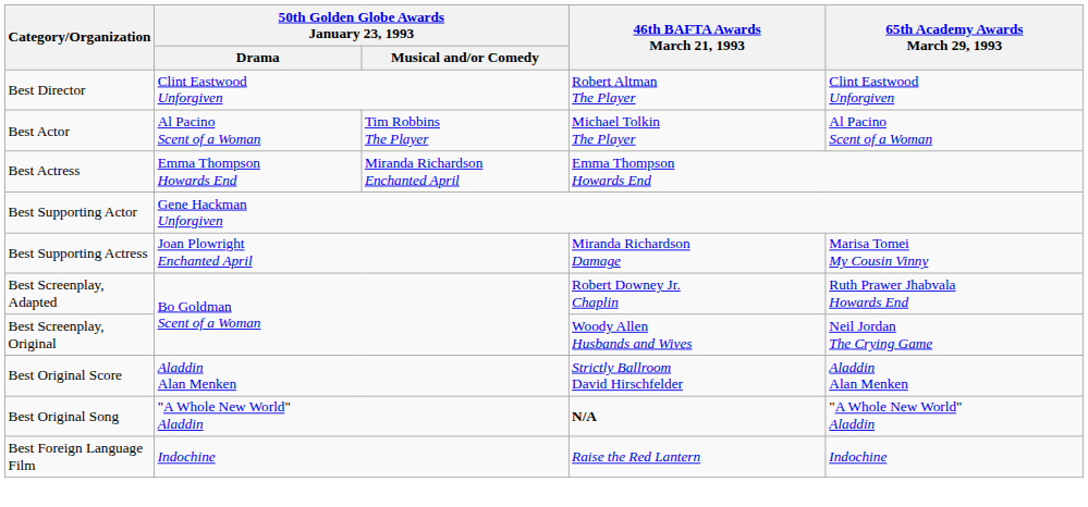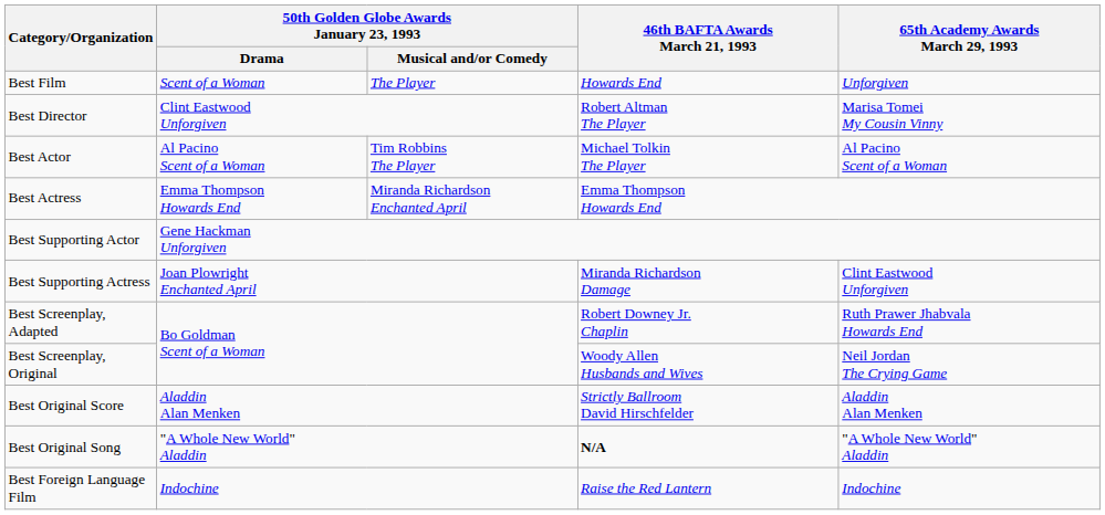 <table class="wikitable" style="font-size: 90%;">
 <tr>
 <th rowspan="2" style="width:20px;">Category/Organization</th>
 <th colspan="2" style="width:250px;"><a href='#'>50th Golden Globe Awards</a><br>January 23, 1993</th>
 <th rowspan="2" style="width:250px;"><a href='#'>46th BAFTA Awards</a><br>March 21, 1993</th>
 <th rowspan="2" style="width:250px;"><a href='#'>65th Academy Awards</a><br>March 29, 1993</th>
 </tr>
 <tr>
 <th width=200>Drama</th>
 <th style="width:200px;">Musical and/or Comedy</th>
 </tr>
 <tr>
+<td>Best Film</td>
+<td><em><a href='#'>Scent of a Woman</a></em></td>
+<td><em><a href='#'>The Player</a></em></td>
+<td><em><a href='#'>Howards End</a></em></td>
+<td><em><a href='#'>Unforgiven</a></em></td>
+</tr>
+<tr>
 <td>Best Director</td>
 <td colspan="2"><a href='#'>Clint Eastwood</a><br><em><a href='#'>Unforgiven</a></em></td>
 <td><a href='#'>Robert Altman</a><br><em><a href='#'>The Player</a></em></td>
-<td><a href='#'>Clint Eastwood</a><br><em><a href='#'>Unforgiven</a></em></td>
+<td><a href='#'>Marisa Tomei</a><br><em><a href='#'>My Cousin Vinny</a></em></td>
 </tr>
 <tr>
 <td>Best Actor</td>
 <td><a href='#'>Al Pacino</a><br><em><a href='#'>Scent of a Woman</a></em></td>
 <td><a href='#'>Tim Robbins</a><br><em><a href='#'>The Player</a></em></td>
 <td><a href='#'>Michael Tolkin</a><br><em><a href='#'>The Player</a></em></td>
 <td><a href='#'>Al Pacino</a><br><em><a href='#'>Scent of a Woman</a></em></td>
 </tr>
 <tr>
 <td>Best Actress</td>
 <td><a href='#'>Emma Thompson</a><br><em><a href='#'>Howards End</a></em></td>
 <td><a href='#'>Miranda Richardson</a><br><em><a href='#'>Enchanted April</a></em></td>
 <td colspan="2"><a href='#'>Emma Thompson</a><br><em><a href='#'>Howards End</a></em></td>
 </tr>
 <tr>
 <td>Best Supporting Actor</td>
 <td colspan="4"><a href='#'>Gene Hackman</a><br><em><a href='#'>Unforgiven</a></em></td>
 </tr>
 <tr>
 <td>Best Supporting Actress</td>
 <td colspan="2"><a href='#'>Joan Plowright</a><br><em><a href='#'>Enchanted April</a></em></td>
 <td><a href='#'>Miranda Richardson</a><br><em><a href='#'>Damage</a></em></td>
-<td><a href='#'>Marisa Tomei</a><br><em><a href='#'>My Cousin Vinny</a></em></td>
+<td><a href='#'>Clint Eastwood</a><br><em><a href='#'>Unforgiven</a></em></td>
 </tr>
 <tr>
 <td>Best Screenplay, Adapted</td>
 <td rowspan="2" colspan="2"><a href='#'>Bo Goldman</a><br><em><a href='#'>Scent of a Woman</a></em></td>
 <td><a href='#'>Robert Downey Jr.</a><br><em><a href='#'>Chaplin</a></em></td>
 <td><a href='#'>Ruth Prawer Jhabvala</a><br><em><a href='#'>Howards End</a></em></td>
 </tr>
 <tr>
 <td>Best Screenplay, Original</td>
 <td><a href='#'>Woody Allen</a><br><em><a href='#'>Husbands and Wives</a></em></td>
 <td><a href='#'>Neil Jordan</a><br><em><a href='#'>The Crying Game</a></em></td>
 </tr>
 <tr>
 <td>Best Original Score</td>
 <td colspan="2"><em><a href='#'>Aladdin</a></em><br><a href='#'>Alan Menken</a></td>
 <td><em><a href='#'>Strictly Ballroom</a></em><br><a href='#'>David Hirschfelder</a></td>
 <td><em><a href='#'>Aladdin</a></em><br><a href='#'>Alan Menken</a></td>
 </tr>
 <tr>
 <td>Best Original Song</td>
 <td colspan="2">"<a href='#'>A Whole New World</a>"<br><em><a href='#'>Aladdin</a></em></td>
 <td><strong>N/A</strong></td>
 <td>"<a href='#'>A Whole New World</a>"<br><em><a href='#'>Aladdin</a></em></td>
 </tr>
 <tr>
 <td>Best Foreign Language Film</td>
 <td colspan="2"><em><a href='#'>Indochine</a></em></td>
 <td><em><a href='#'>Raise the Red Lantern</a></em></td>
 <td><em><a href='#'>Indochine</a></em></td>
 </tr>
 </table>
